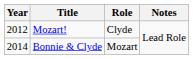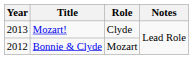 <table class="wikitable">
 <tr>
 <th>Year</th>
 <th>Title</th>
 <th>Role</th>
 <th>Notes</th>
 </tr>
 <tr>
-<td>2012</td>
+<td>2013</td>
 <td><a href='#'>Mozart!</a></td>
 <td>Clyde</td>
 <td rowspan=2>Lead Role</td>
 </tr>
 <tr>
-<td>2014</td>
+<td>2012</td>
 <td><a href='#'>Bonnie & Clyde</a></td>
 <td>Mozart</td>
 </tr>
 </table>
